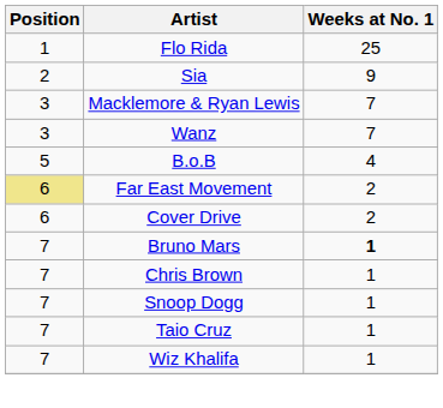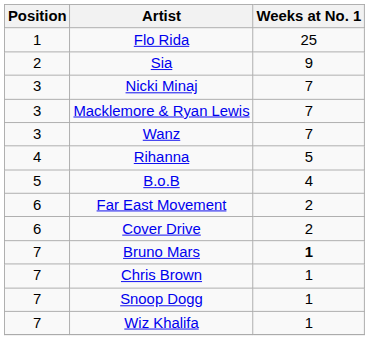 <table class="wikitable">
 <tr>
 <th style="text-align: center;">Position</th>
 <th style="text-align: center;">Artist</th>
 <th style="text-align: center;">Weeks at No. 1</th>
 </tr>
 <tr>
 <td style="text-align: center;">1</td>
 <td style="text-align: center;"><a href='#'>Flo Rida</a></td>
 <td style="text-align: center;">25</td>
 </tr>
 <tr>
 <td style="text-align: center;">2</td>
 <td style="text-align: center;"><a href='#'>Sia</a></td>
 <td style="text-align: center;">9</td>
 </tr>
 <tr>
 <td style="text-align: center;">3</td>
+<td style="text-align: center;"><a href='#'>Nicki Minaj</a></td>
+<td style="text-align: center;">7</td>
+</tr>
+<tr>
+<td style="text-align: center;">3</td>
 <td style="text-align: center;"><a href='#'>Macklemore & Ryan Lewis</a></td>
 <td style="text-align: center;">7</td>
 </tr>
 <tr>
 <td style="text-align: center;">3</td>
 <td style="text-align: center;"><a href='#'>Wanz</a></td>
 <td style="text-align: center;">7</td>
 </tr>
 <tr>
+<td style="text-align: center;">4</td>
+<td style="text-align: center;"><a href='#'>Rihanna</a></td>
+<td style="text-align: center;">5</td>
+</tr>
+<tr>
 <td style="text-align: center;">5</td>
 <td style="text-align: center;"><a href='#'>B.o.B</a></td>
 <td style="text-align: center;">4</td>
 </tr>
 <tr>
-<td style="background: khaki; text-align: center;">6</td>
+<td style="text-align: center;">6</td>
 <td style="text-align: center;"><a href='#'>Far East Movement</a></td>
 <td style="text-align: center;">2</td>
 </tr>
 <tr>
 <td style="text-align: center;">6</td>
 <td style="text-align: center;"><a href='#'>Cover Drive</a></td>
 <td style="text-align: center;">2</td>
 </tr>
 <tr>
 <td style="text-align: center;">7</td>
 <td style="text-align: center;"><a href='#'>Bruno Mars</a></td>
 <td style="text-align: center;"><strong>1</strong></td>
 </tr>
 <tr>
 <td style="text-align: center;">7</td>
 <td style="text-align: center;"><a href='#'>Chris Brown</a></td>
 <td style="text-align: center;">1</td>
 </tr>
 <tr>
 <td style="text-align: center;">7</td>
 <td style="text-align: center;"><a href='#'>Snoop Dogg</a></td>
 <td style="text-align: center;">1</td>
 </tr>
 <tr>
 <td style="text-align: center;">7</td>
-<td style="text-align: center;"><a href='#'>Taio Cruz</a></td>
-<td style="text-align: center;">1</td>
-</tr>
-<tr>
-<td style="text-align: center;">7</td>
 <td style="text-align: center;"><a href='#'>Wiz Khalifa</a></td>
 <td style="text-align: center;">1</td>
 </tr>
 <tr>
 </tr>
 </table>
